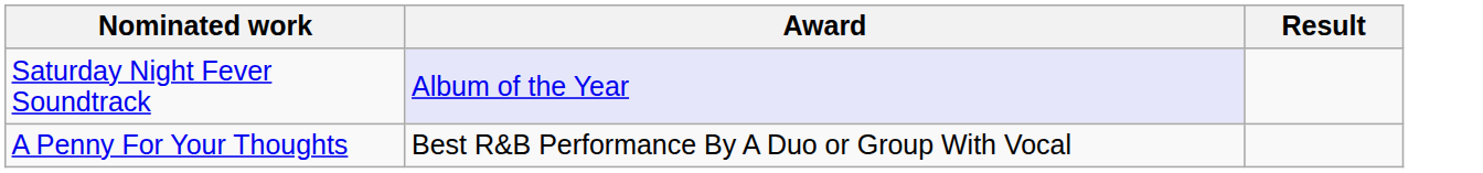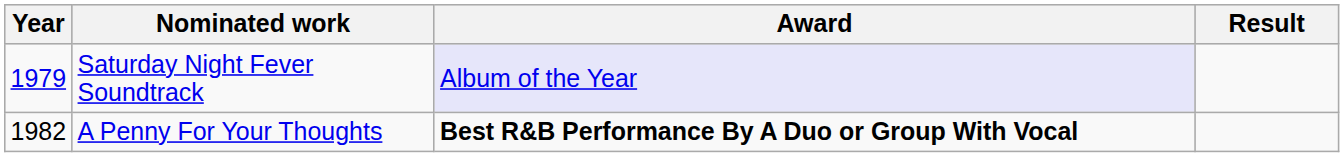 <table class="wikitable">
 <tr>
+<th>Year</th>
 <th style="width:225px;">Nominated work</th>
 <th style="width:480px;">Award</th>
 <th width="85">Result</th>
 </tr>
 <tr>
+<td><a href='#'>1979</a></td>
 <td><a href='#'>Saturday Night Fever Soundtrack</a></td>
 <td style="background: lavender;"><a href='#'>Album of the Year</a></td>
 <td></td>
 </tr>
 <tr>
+<td>1982</td>
 <td><a href='#'>A Penny For Your Thoughts</a></td>
-<td>Best R&B Performance By A Duo or Group With Vocal</td>
+<td><strong>Best R&B Performance By A Duo or Group With Vocal</strong></td>
 <td></td>
 </tr>
 </table>
